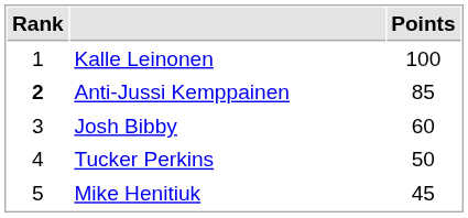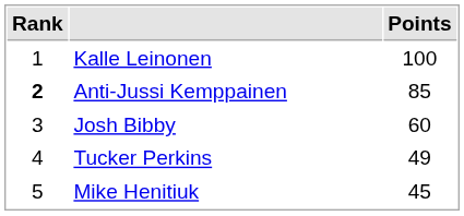 <table cellspacing="1" cellpadding="3" style="border:1px solid #AAAAAA;font-size:86%">
 <tr bgcolor="#E4E4E4">
 <th style="border-bottom:1px solid #AAAAAA" width=10>Rank</th>
 <th style="border-bottom:1px solid #AAAAAA" width=200></th>
 <th style="border-bottom:1px solid #AAAAAA" width=20>Points</th>
 </tr>
 <tr>
 <td style="text-align:center;">1</td>
 <td> <a href='#'>Kalle Leinonen</a></td>
 <td align=center>100</td>
 </tr>
 <tr>
 <td style="text-align:center;"><strong>2</strong></td>
 <td> <a href='#'>Anti-Jussi Kemppainen</a></td>
 <td align=center>85</td>
 </tr>
 <tr>
 <td style="text-align:center;">3</td>
 <td> <a href='#'>Josh Bibby</a></td>
 <td align=center>60</td>
 </tr>
 <tr>
 <td style="text-align:center;">4</td>
 <td> <a href='#'>Tucker Perkins</a></td>
-<td align=center>50</td>
+<td align=center>49</td>
 </tr>
 <tr>
 <td style="text-align:center;">5</td>
 <td> <a href='#'>Mike Henitiuk</a></td>
 <td align=center>45</td>
 </tr>
 </table>
